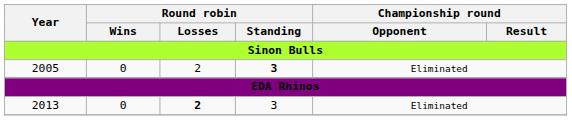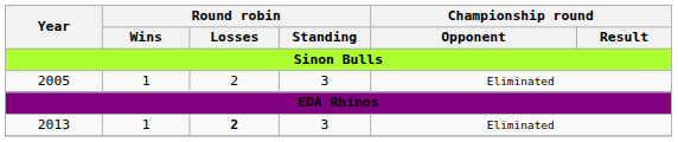 <table class=wikitable style="text-align:center; font-size:95%">
 <tr>
 <th rowspan = 2 width = "90">Year</th>
 <th colspan = 3>Round robin</th>
 <th colspan = 2>Championship round</th>
 </tr>
 <tr>
 <th width = "80">Wins</th>
 <th width = "80">Losses</th>
 <th width = "80">Standing</th>
 <th width = "200">Opponent</th>
 <th width = "85">Result</th>
 </tr>
 <tr bgcolor = "greenyellow">
 <td colspan = 6 align="center"><span><strong>Sinon Bulls</strong></span></td>
 </tr>
 <tr bgcolor="">
 <td>2005</td>
-<td>0</td>
+<td>1</td>
 <td>2</td>
-<td><strong>3</strong></td>
+<td>3</td>
 <td colspan="2"><small>Eliminated</small></td>
 </tr>
 <tr bgcolor="purple">
 <td align="center" colspan=7><span><strong>EDA Rhinos</strong></span></td>
 </tr>
 <tr bgcolor="">
 <td>2013</td>
-<td>0</td>
+<td>1</td>
 <td><strong>2</strong></td>
 <td>3</td>
 <td colspan="2"><small>Eliminated</small></td>
 </tr>
 <tr>
 </tr>
 </table>
